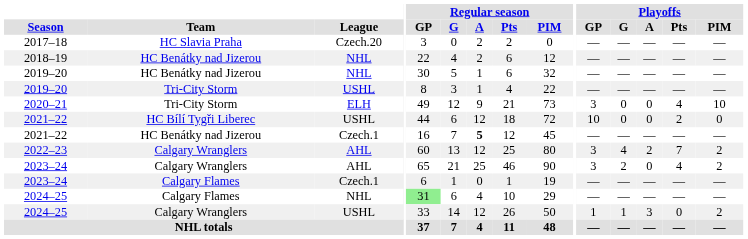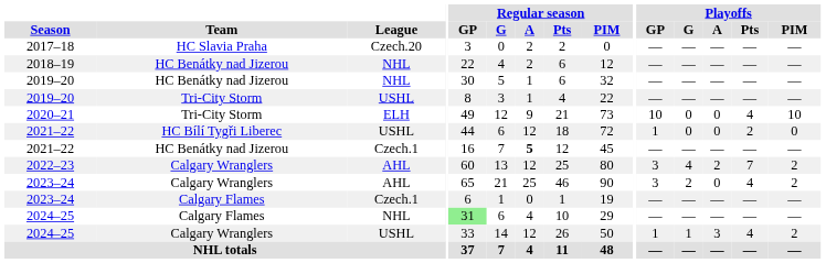 <table border="0" cellpadding="1" cellspacing="0" style="text-align:center; width:60em">
 <tr bgcolor="#e0e0e0">
 <th colspan="3" bgcolor="#ffffff"></th>
 <th rowspan="92" bgcolor="#ffffff"></th>
 <th colspan="5"><a href='#'>Regular season</a></th>
 <th rowspan="92" bgcolor="#ffffff"></th>
 <th colspan="5"><a href='#'>Playoffs</a></th>
 </tr>
 <tr bgcolor="#e0e0e0">
 <th><a href='#'>Season</a></th>
 <th>Team</th>
 <th>League</th>
 <th>GP</th>
 <th><a href='#'>G</a></th>
 <th><a href='#'>A</a></th>
 <th><a href='#'>Pts</a></th>
 <th><a href='#'>PIM</a></th>
 <th>GP</th>
 <th>G</th>
 <th>A</th>
 <th>Pts</th>
 <th>PIM</th>
 </tr>
 <tr>
 <td>2017–18</td>
 <td><a href='#'>HC Slavia Praha</a></td>
 <td>Czech.20</td>
 <td>3</td>
 <td>0</td>
 <td>2</td>
 <td>2</td>
 <td>0</td>
 <td>—</td>
 <td>—</td>
 <td>—</td>
 <td>—</td>
 <td>—</td>
 </tr>
 <tr bgcolor="#f0f0f0">
 <td 2018–19 Czech.1 Liga season>2018–19</td>
 <td><a href='#'>HC Benátky nad Jizerou</a></td>
 <td><a href='#'>NHL</a></td>
 <td>22</td>
 <td>4</td>
 <td>2</td>
 <td>6</td>
 <td>12</td>
 <td>—</td>
 <td>—</td>
 <td>—</td>
 <td>—</td>
 <td>—</td>
 </tr>
 <tr>
 <td 2019–20 Czech.1 Liga season>2019–20</td>
 <td>HC Benátky nad Jizerou</td>
 <td><a href='#'>NHL</a></td>
 <td>30</td>
 <td>5</td>
 <td>1</td>
 <td>6</td>
 <td>32</td>
 <td>—</td>
 <td>—</td>
 <td>—</td>
 <td>—</td>
 <td>—</td>
 </tr>
 <tr bgcolor="#f0f0f0">
 <td><a href='#'>2019–20</a></td>
 <td><a href='#'>Tri-City Storm</a></td>
 <td><a href='#'>USHL</a></td>
 <td>8</td>
 <td>3</td>
 <td>1</td>
 <td>4</td>
 <td>22</td>
 <td>—</td>
 <td>—</td>
 <td>—</td>
 <td>—</td>
 <td>—</td>
 </tr>
 <tr>
 <td><a href='#'>2020–21</a></td>
 <td>Tri-City Storm</td>
 <td><a href='#'>ELH</a></td>
 <td>49</td>
 <td>12</td>
 <td>9</td>
 <td>21</td>
 <td>73</td>
-<td>3</td>
+<td>10</td>
 <td>0</td>
 <td>0</td>
 <td>4</td>
 <td>10</td>
 </tr>
 <tr bgcolor="#f0f0f0">
 <td><a href='#'>2021–22</a></td>
 <td><a href='#'>HC Bílí Tygři Liberec</a></td>
 <td>USHL</td>
 <td>44</td>
 <td>6</td>
 <td>12</td>
 <td>18</td>
 <td>72</td>
-<td>10</td>
+<td>1</td>
 <td>0</td>
 <td>0</td>
 <td>2</td>
 <td>0</td>
 </tr>
 <tr>
 <td 2021–22 Czech.1 Liga season>2021–22</td>
 <td>HC Benátky nad Jizerou</td>
 <td>Czech.1</td>
 <td>16</td>
 <td>7</td>
 <td><strong>5</strong></td>
 <td>12</td>
 <td>45</td>
 <td>—</td>
 <td>—</td>
 <td>—</td>
 <td>—</td>
 <td>—</td>
 </tr>
 <tr bgcolor="#f0f0f0">
 <td><a href='#'>2022–23</a></td>
 <td><a href='#'>Calgary Wranglers</a></td>
 <td><a href='#'>AHL</a></td>
 <td>60</td>
 <td>13</td>
 <td>12</td>
 <td>25</td>
 <td>80</td>
 <td>3</td>
 <td>4</td>
 <td>2</td>
 <td>7</td>
 <td>2</td>
 </tr>
 <tr>
 <td><a href='#'>2023–24</a></td>
 <td>Calgary Wranglers</td>
 <td>AHL</td>
 <td>65</td>
 <td>21</td>
 <td>25</td>
 <td>46</td>
 <td>90</td>
 <td>3</td>
 <td>2</td>
 <td>0</td>
 <td>4</td>
 <td>2</td>
 </tr>
 <tr bgcolor="#f0f0f0">
 <td><a href='#'>2023–24</a></td>
 <td><a href='#'>Calgary Flames</a></td>
 <td>Czech.1</td>
 <td>6</td>
 <td>1</td>
 <td>0</td>
 <td>1</td>
 <td>19</td>
 <td>—</td>
 <td>—</td>
 <td>—</td>
 <td>—</td>
 <td>—</td>
 </tr>
 <tr>
 <td><a href='#'>2024–25</a></td>
 <td>Calgary Flames</td>
 <td>NHL</td>
 <td style="background: lightgreen;">31</td>
 <td>6</td>
 <td>4</td>
 <td>10</td>
 <td>29</td>
 <td>—</td>
 <td>—</td>
 <td>—</td>
 <td>—</td>
 <td>—</td>
 </tr>
 <tr bgcolor="#f0f0f0">
 <td><a href='#'>2024–25</a></td>
 <td>Calgary Wranglers</td>
 <td>USHL</td>
 <td>33</td>
 <td>14</td>
 <td>12</td>
 <td>26</td>
 <td>50</td>
 <td>1</td>
 <td>1</td>
 <td>3</td>
-<td>0</td>
+<td>4</td>
 <td>2</td>
 </tr>
 <tr bgcolor="#e0e0e0">
 <th colspan="3">NHL totals</th>
 <th>37</th>
 <th>7</th>
 <th>4</th>
 <th>11</th>
 <th>48</th>
 <th>—</th>
 <th>—</th>
 <th>—</th>
 <th>—</th>
 <th>—</th>
 </tr>
 </table>
